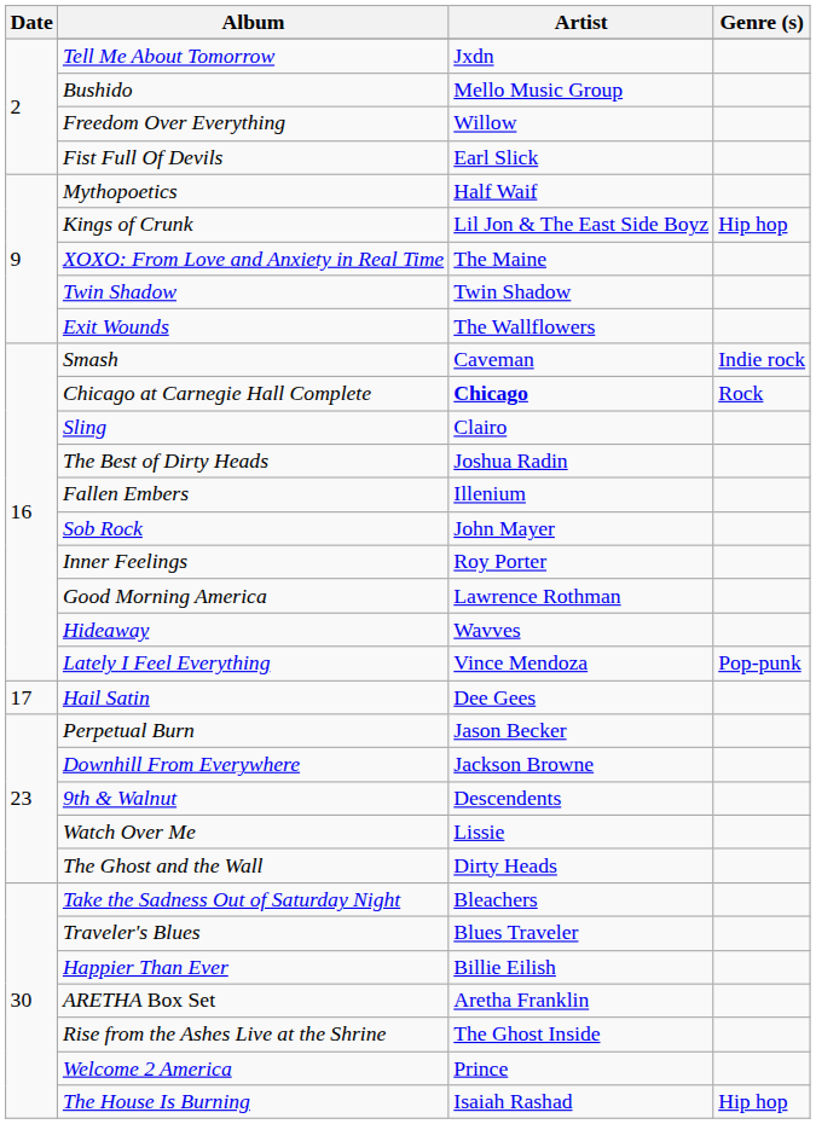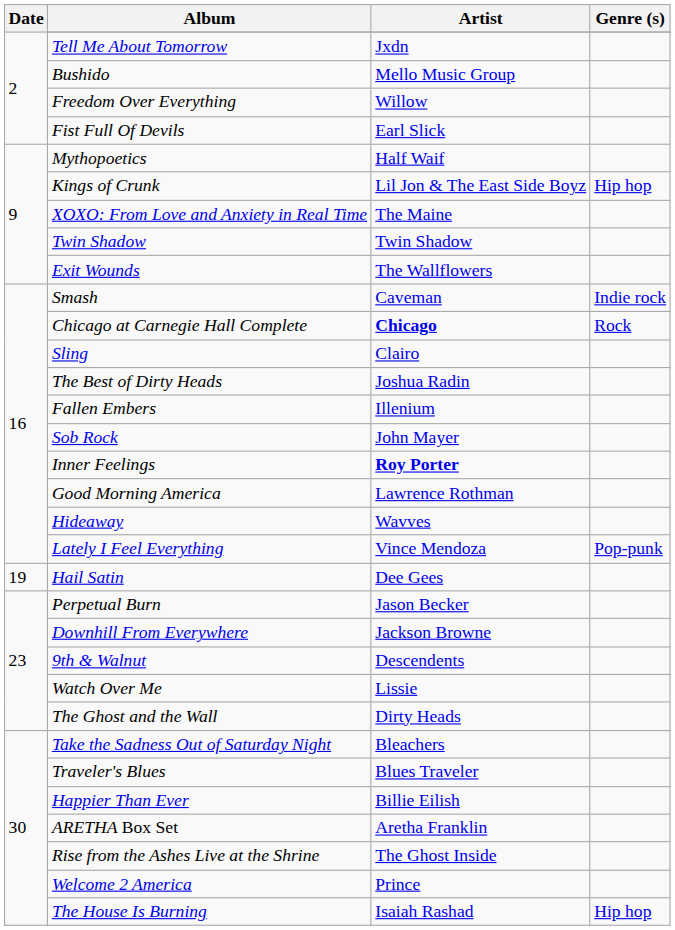 <table class="wikitable">
 <tr>
 <th>Date</th>
 <th>Album</th>
 <th>Artist</th>
 <th>Genre (s)</th>
 </tr>
 <tr>
 <td rowspan="5">2</td>
 </tr>
 <tr>
 <td><em><a href='#'>Tell Me About Tomorrow</a></em></td>
 <td><a href='#'>Jxdn</a></td>
 <td></td>
 </tr>
 <tr>
 <td><em>Bushido</em></td>
 <td><a href='#'>Mello Music Group</a></td>
 <td></td>
 </tr>
 <tr>
 <td><em>Freedom Over Everything</em></td>
 <td><a href='#'>Willow</a></td>
 <td></td>
 </tr>
 <tr>
 <td><em>Fist Full Of Devils</em></td>
 <td><a href='#'>Earl Slick</a></td>
 <td></td>
 </tr>
 <tr>
 <td rowspan="5">9</td>
 <td><em>Mythopoetics</em></td>
 <td><a href='#'>Half Waif</a></td>
 <td></td>
 </tr>
 <tr>
 <td><em>Kings of Crunk</em></td>
 <td><a href='#'>Lil Jon & The East Side Boyz</a></td>
 <td><a href='#'>Hip hop</a></td>
 </tr>
 <tr>
 <td><em><a href='#'>XOXO: From Love and Anxiety in Real Time</a></em></td>
 <td><a href='#'>The Maine</a></td>
 <td></td>
 </tr>
 <tr>
 <td><em><a href='#'>Twin Shadow</a></em></td>
 <td><a href='#'>Twin Shadow</a></td>
 <td></td>
 </tr>
 <tr>
 <td><em><a href='#'>Exit Wounds</a></em></td>
 <td><a href='#'>The Wallflowers</a></td>
 <td></td>
 </tr>
 <tr>
 <td rowspan="10">16</td>
 <td><em>Smash</em></td>
 <td><a href='#'>Caveman</a></td>
 <td><a href='#'>Indie rock</a></td>
 </tr>
 <tr>
 <td><em>Chicago at Carnegie Hall Complete</em></td>
 <td><strong><a href='#'>Chicago</a></strong></td>
 <td><a href='#'>Rock</a></td>
 </tr>
 <tr>
 <td><em><a href='#'>Sling</a></em></td>
 <td><a href='#'>Clairo</a></td>
 <td></td>
 </tr>
 <tr>
 <td><em>The Best of Dirty Heads</em></td>
 <td><a href='#'>Joshua Radin</a></td>
 <td></td>
 </tr>
 <tr>
 <td><em>Fallen Embers</em></td>
 <td><a href='#'>Illenium</a></td>
 <td></td>
 </tr>
 <tr>
 <td><em><a href='#'>Sob Rock</a></em></td>
 <td><a href='#'>John Mayer</a></td>
 <td></td>
 </tr>
 <tr>
 <td><em>Inner Feelings</em></td>
-<td><a href='#'>Roy Porter</a></td>
+<td><strong><a href='#'>Roy Porter</a></strong></td>
 <td></td>
 </tr>
 <tr>
 <td><em>Good Morning America</em></td>
 <td><a href='#'>Lawrence Rothman</a></td>
 <td></td>
 </tr>
 <tr>
 <td><em><a href='#'>Hideaway</a></em></td>
 <td><a href='#'>Wavves</a></td>
 <td></td>
 </tr>
 <tr>
 <td><em><a href='#'>Lately I Feel Everything</a></em></td>
 <td><a href='#'>Vince Mendoza</a></td>
 <td><a href='#'>Pop-punk</a></td>
 </tr>
 <tr>
-<td>17</td>
+<td>19</td>
 <td><em><a href='#'>Hail Satin</a></em></td>
 <td><a href='#'>Dee Gees</a></td>
 <td></td>
 </tr>
 <tr>
 <td rowspan="5">23</td>
 <td><em>Perpetual Burn</em></td>
 <td><a href='#'>Jason Becker</a></td>
 <td></td>
 </tr>
 <tr>
 <td><em><a href='#'>Downhill From Everywhere</a></em></td>
 <td><a href='#'>Jackson Browne</a></td>
 <td></td>
 </tr>
 <tr>
 <td><em><a href='#'>9th & Walnut</a></em></td>
 <td><a href='#'>Descendents</a></td>
 <td></td>
 </tr>
 <tr>
 <td><em>Watch Over Me</em></td>
 <td><a href='#'>Lissie</a></td>
 <td></td>
 </tr>
 <tr>
 <td><em>The Ghost and the Wall</em></td>
 <td><a href='#'>Dirty Heads</a></td>
 <td></td>
 </tr>
 <tr>
 <td rowspan="7">30</td>
 <td><em><a href='#'>Take the Sadness Out of Saturday Night</a></em></td>
 <td><a href='#'>Bleachers</a></td>
 <td></td>
 </tr>
 <tr>
 <td><em>Traveler's Blues</em></td>
 <td><a href='#'>Blues Traveler</a></td>
 <td></td>
 </tr>
 <tr>
 <td><em><a href='#'>Happier Than Ever</a></em></td>
 <td><a href='#'>Billie Eilish</a></td>
 <td></td>
 </tr>
 <tr>
 <td><em>ARETHA</em> Box Set</td>
 <td><a href='#'>Aretha Franklin</a></td>
 <td></td>
 </tr>
 <tr>
 <td><em>Rise from the Ashes Live at the Shrine</em></td>
 <td><a href='#'>The Ghost Inside</a></td>
 <td></td>
 </tr>
 <tr>
 <td><em><a href='#'>Welcome 2 America</a></em></td>
 <td><a href='#'>Prince</a></td>
 <td></td>
 </tr>
 <tr>
 <td><em><a href='#'>The House Is Burning</a></em></td>
 <td><a href='#'>Isaiah Rashad</a></td>
 <td><a href='#'>Hip hop</a></td>
 </tr>
 </table>
